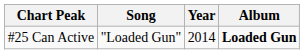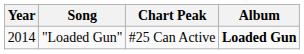 <table class="wikitable">
 <tr>
+<th>Year</th>
+<th>Song</th>
 <th>Chart Peak</th>
-<th>Song</th>
-<th>Year</th>
 <th>Album</th>
 </tr>
 <tr>
+<td>2014</td>
+<td>"Loaded Gun"</td>
 <td>#25 Can Active</td>
-<td>"Loaded Gun"</td>
-<td>2014</td>
 <td><strong>Loaded Gun</strong></td>
 </tr>
 </table>
